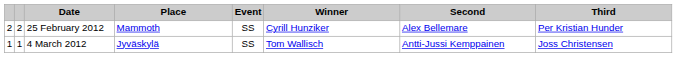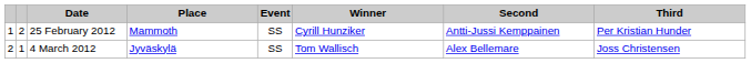 <table class="wikitable plainrowheaders" style="background:#fff; font-size:86%; line-height:16px; border:grey solid 1px; border-collapse:collapse;">
 <tr style="background:#ccc; text-align:center;">
 <th scope="col" style="background:#ccc; width=20 px;"></th>
 <th scope="col" style="background:#ccc; width=30 px;"></th>
 <th scope="col" style="background:#ccc; width:120px;">Date</th>
 <th scope="col" style="background:#ccc; width:160px;">Place</th>
 <th scope="col" style="background:#ccc; width:15px;">Event</th>
 <th scope="col" style="background:#ccc; width:185px;">Winner</th>
 <th scope="col" style="background:#ccc; width:185px;">Second</th>
 <th scope="col" style="background:#ccc; width:185px;">Third</th>
 </tr>
 <tr>
-<td align=center>2</td>
+<td align=center>1</td>
 <td align=center>2</td>
 <td>25 February 2012</td>
 <td> <a href='#'>Mammoth</a></td>
 <td align=center>SS</td>
 <td> <a href='#'>Cyrill Hunziker</a></td>
-<td> <a href='#'>Alex Bellemare</a></td>
+<td> <a href='#'>Antti-Jussi Kemppainen</a></td>
 <td> <a href='#'>Per Kristian Hunder</a></td>
 </tr>
 <tr>
-<td align=center>1</td>
+<td align=center>2</td>
 <td align=center>1</td>
 <td>4 March 2012</td>
 <td> <a href='#'>Jyväskylä</a></td>
 <td align=center>SS</td>
 <td> <a href='#'>Tom Wallisch</a></td>
-<td> <a href='#'>Antti-Jussi Kemppainen</a></td>
+<td> <a href='#'>Alex Bellemare</a></td>
 <td> <a href='#'>Joss Christensen</a></td>
 </tr>
 </table>
